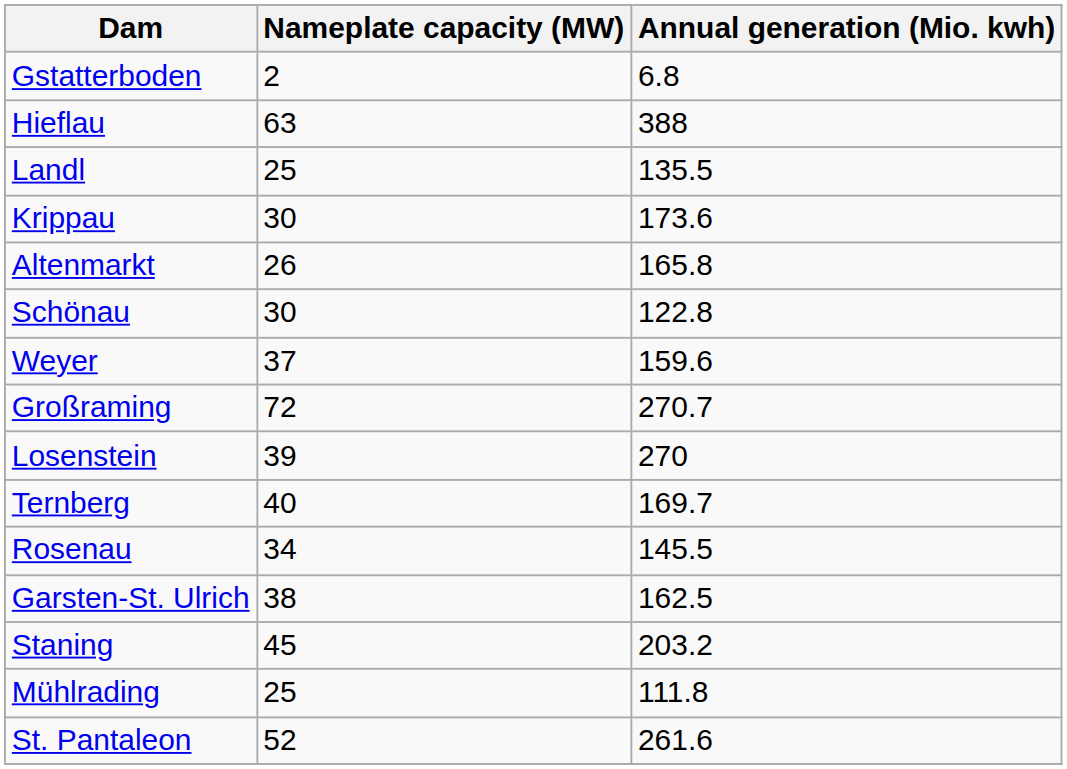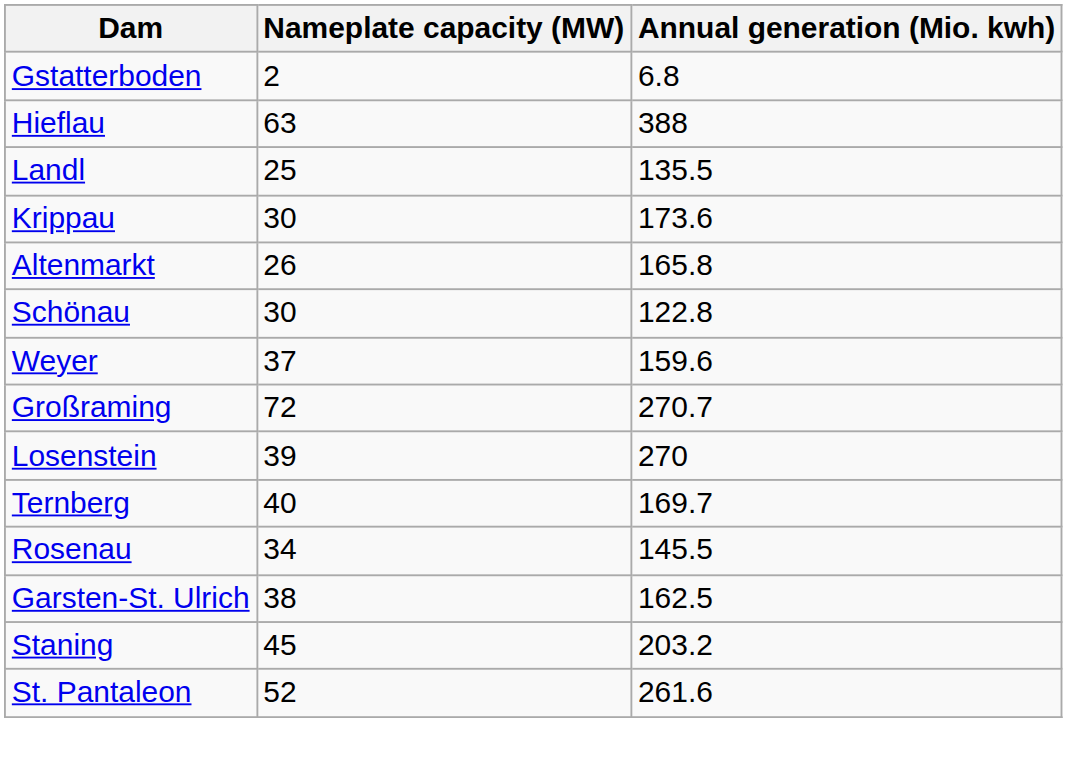 <table class="wikitable sortable">
 <tr>
 <th>Dam</th>
 <th>Nameplate capacity (MW)</th>
 <th>Annual generation (Mio. kwh)</th>
 </tr>
 <tr>
 <td><a href='#'>Gstatterboden</a></td>
 <td>2</td>
 <td>6.8</td>
 </tr>
 <tr>
 <td><a href='#'>Hieflau</a></td>
 <td>63</td>
 <td>388</td>
 </tr>
 <tr>
 <td><a href='#'>Landl</a></td>
 <td>25</td>
 <td>135.5</td>
 </tr>
 <tr>
 <td><a href='#'>Krippau</a></td>
 <td>30</td>
 <td>173.6</td>
 </tr>
 <tr>
 <td><a href='#'>Altenmarkt</a></td>
 <td>26</td>
 <td>165.8</td>
 </tr>
 <tr>
 <td><a href='#'>Schönau</a></td>
 <td>30</td>
 <td>122.8</td>
 </tr>
 <tr>
 <td><a href='#'>Weyer</a></td>
 <td>37</td>
 <td>159.6</td>
 </tr>
 <tr>
 <td><a href='#'>Großraming</a></td>
 <td>72</td>
 <td>270.7</td>
 </tr>
 <tr>
 <td><a href='#'>Losenstein</a></td>
 <td>39</td>
 <td>270</td>
 </tr>
 <tr>
 <td><a href='#'>Ternberg</a></td>
 <td>40</td>
 <td>169.7</td>
 </tr>
 <tr>
 <td><a href='#'>Rosenau</a></td>
 <td>34</td>
 <td>145.5</td>
 </tr>
 <tr>
 <td><a href='#'>Garsten-St. Ulrich</a></td>
 <td>38</td>
 <td>162.5</td>
 </tr>
 <tr>
 <td><a href='#'>Staning</a></td>
 <td>45</td>
 <td>203.2</td>
 </tr>
 <tr>
-<td><a href='#'>Mühlrading</a></td>
-<td>25</td>
-<td>111.8</td>
-</tr>
-<tr>
 <td><a href='#'>St. Pantaleon</a></td>
 <td>52</td>
 <td>261.6</td>
 </tr>
 <tr>
 </tr>
 </table>
